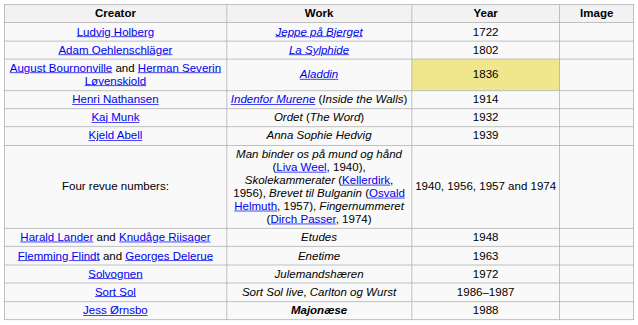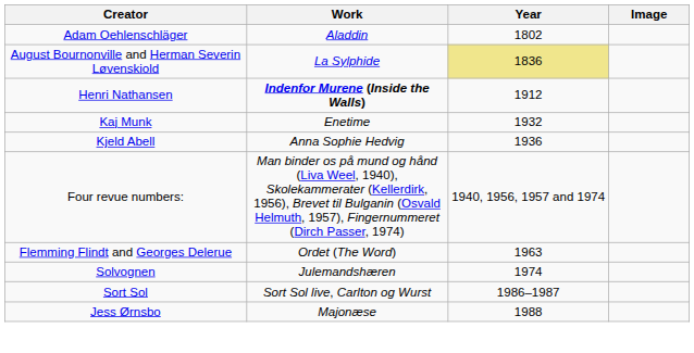 <table style="text-align:center; width:99%" class="wikitable">
 <tr>
 <th width=30%>Creator</th>
 <th width=25%>Work</th>
 <th width=20%>Year</th>
 <th width=10%>Image</th>
 </tr>
 <tr>
-<td><a href='#'>Ludvig Holberg</a></td>
-<td><em><a href='#'>Jeppe på Bjerget</a></em></td>
-<td>1722</td>
-<td></td>
-</tr>
-<tr>
 <td><a href='#'>Adam Oehlenschläger</a></td>
-<td><em><a href='#'>La Sylphide</a></em></td>
+<td><em><a href='#'>Aladdin</a></em></td>
 <td>1802</td>
 <td></td>
 </tr>
 <tr>
 <td><a href='#'>August Bournonville</a> and <a href='#'>Herman Severin Løvenskiold</a></td>
-<td><em><a href='#'>Aladdin</a></em></td>
+<td><em><a href='#'>La Sylphide</a></em></td>
 <td style="background: khaki;">1836</td>
 <td></td>
 </tr>
 <tr>
 <td><a href='#'>Henri Nathansen</a></td>
-<td><em><a href='#'>Indenfor Murene</a></em> (<em>Inside the Walls</em>)</td>
-<td>1914</td>
+<td><strong><em><a href='#'>Indenfor Murene</a></em> (<em>Inside the Walls</em>)</strong></td>
+<td>1912</td>
 <td></td>
 </tr>
 <tr>
 <td><a href='#'>Kaj Munk</a></td>
-<td><em>Ordet</em> (<em>The Word</em>)</td>
+<td><em>Enetime</em></td>
 <td>1932</td>
 <td></td>
 </tr>
 <tr>
 <td><a href='#'>Kjeld Abell</a></td>
 <td><em>Anna Sophie Hedvig</em></td>
-<td>1939</td>
+<td>1936</td>
 <td></td>
 </tr>
 <tr>
 <td>Four revue numbers:</td>
 <td><em>Man binder os på mund og hånd</em> (<a href='#'>Liva Weel</a>, 1940), <em>Skolekammerater</em> (<a href='#'>Kellerdirk</a>, 1956), <em>Brevet til Bulganin</em> (<a href='#'>Osvald Helmuth</a>, 1957), <em>Fingernummeret</em> (<a href='#'>Dirch Passer</a>, 1974)</td>
 <td>1940, 1956, 1957 and 1974</td>
 <td></td>
 </tr>
 <tr>
-<td><a href='#'>Harald Lander</a> and <a href='#'>Knudåge Riisager</a></td>
-<td><em>Etudes</em></td>
-<td>1948</td>
-<td></td>
-</tr>
-<tr>
 <td><a href='#'>Flemming Flindt</a> and <a href='#'>Georges Delerue</a></td>
-<td><em>Enetime</em></td>
+<td><em>Ordet</em> (<em>The Word</em>)</td>
 <td>1963</td>
 <td></td>
 </tr>
 <tr>
 <td><a href='#'>Solvognen</a></td>
 <td><em>Julemandshæren</em></td>
-<td>1972</td>
+<td>1974</td>
 <td></td>
 </tr>
 <tr>
 <td><a href='#'>Sort Sol</a></td>
 <td><em>Sort Sol live</em>, <em>Carlton og Wurst</em></td>
 <td>1986–1987</td>
 <td></td>
 </tr>
 <tr>
 <td><a href='#'>Jess Ørnsbo</a></td>
-<td><strong><em>Majonæse</em></strong></td>
+<td><em>Majonæse</em></td>
 <td>1988</td>
 <td></td>
 </tr>
 </table>
